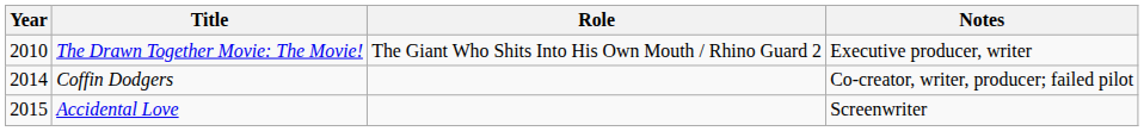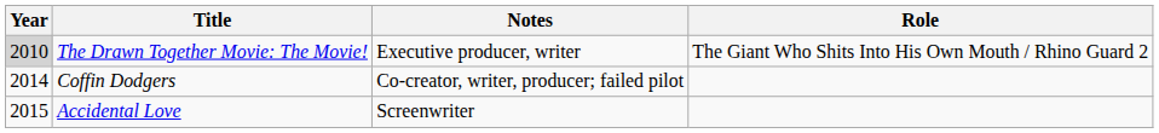 <table class="wikitable">
 <tr>
 <th>Year</th>
 <th>Title</th>
+<th>Notes</th>
 <th>Role</th>
-<th>Notes</th>
 </tr>
 <tr>
-<td>2010</td>
+<td style="background: lightgrey;">2010</td>
 <td><em><a href='#'>The Drawn Together Movie: The Movie!</a></em></td>
+<td>Executive producer, writer</td>
 <td>The Giant Who Shits Into His Own Mouth / Rhino Guard 2</td>
-<td>Executive producer, writer</td>
 </tr>
 <tr>
 <td>2014</td>
 <td><em>Coffin Dodgers</em></td>
+<td>Co-creator, writer, producer; failed pilot</td>
 <td></td>
-<td>Co-creator, writer, producer; failed pilot</td>
 </tr>
 <tr>
 <td>2015</td>
 <td><em><a href='#'>Accidental Love</a></em></td>
+<td>Screenwriter</td>
 <td></td>
-<td>Screenwriter</td>
 </tr>
 </table>
